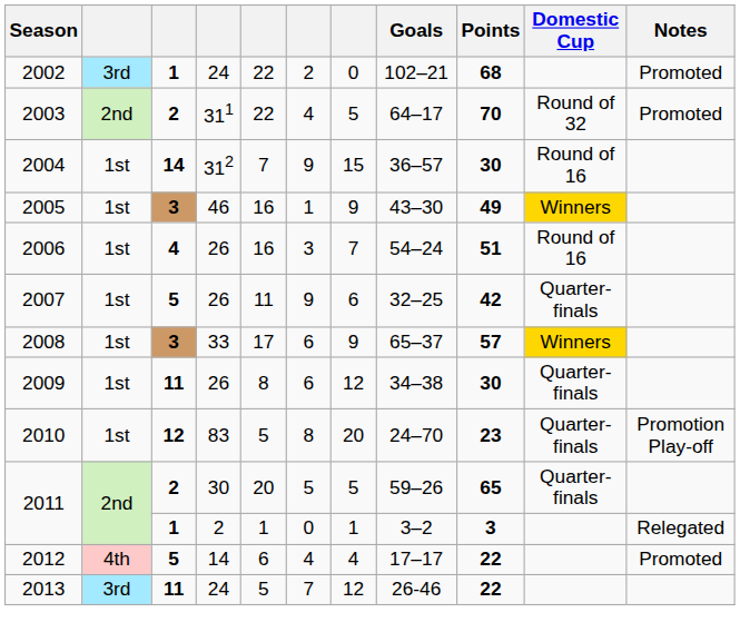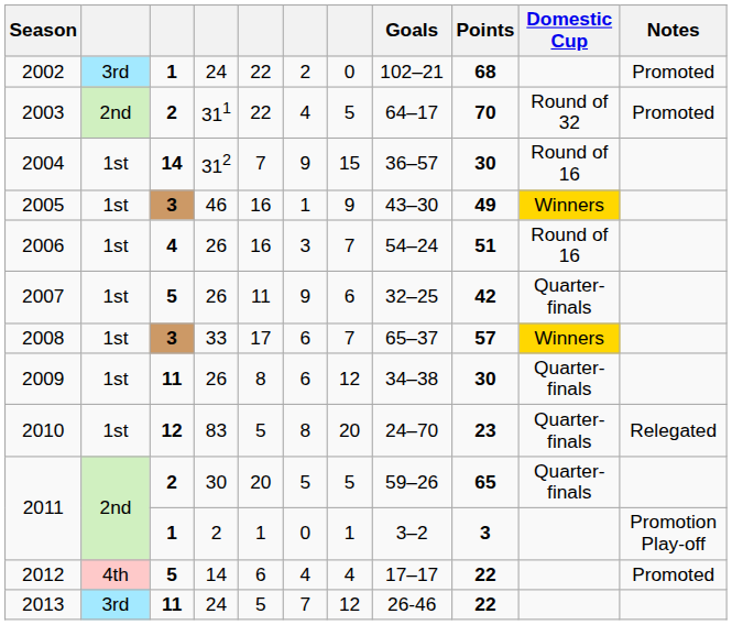 <table class="wikitable" style="text-align: center;">
 <tr>
 <th width=55>Season</th>
 <th width=50></th>
 <th width=30></th>
 <th width=30></th>
 <th width=30></th>
 <th width=30></th>
 <th width=30></th>
 <th width=60>Goals</th>
 <th width=45>Points</th>
 <th><a href='#'>Domestic Cup</a></th>
 <th>Notes</th>
 </tr>
 <tr>
 <td>2002</td>
 <td style="background:#A3E9FF">3rd</td>
 <td><strong>1</strong></td>
 <td>24</td>
 <td>22</td>
 <td>2</td>
 <td>0</td>
 <td>102–21</td>
 <td><strong>68</strong></td>
 <td></td>
 <td>Promoted</td>
 </tr>
 <tr>
 <td>2003</td>
 <td style="background:#D0F0C0">2nd</td>
 <td><strong>2</strong></td>
 <td>31<sup>1</sup></td>
 <td>22</td>
 <td>4</td>
 <td>5</td>
 <td>64–17</td>
 <td><strong>70</strong></td>
 <td>Round of 32</td>
 <td>Promoted</td>
 </tr>
 <tr>
 <td>2004</td>
 <td>1st</td>
 <td><strong>14</strong></td>
 <td>31<sup>2</sup></td>
 <td>7</td>
 <td>9</td>
 <td>15</td>
 <td>36–57</td>
 <td><strong>30</strong></td>
 <td>Round of 16</td>
 <td></td>
 </tr>
 <tr>
 <td>2005</td>
 <td>1st</td>
 <td style="background:#cc9966"><strong>3</strong></td>
 <td>46</td>
 <td>16</td>
 <td>1</td>
 <td>9</td>
 <td>43–30</td>
 <td><strong>49</strong></td>
 <td style="background:gold">Winners</td>
 <td></td>
 </tr>
 <tr>
 <td>2006</td>
 <td>1st</td>
 <td><strong>4</strong></td>
 <td>26</td>
 <td>16</td>
 <td>3</td>
 <td>7</td>
 <td>54–24</td>
 <td><strong>51</strong></td>
 <td>Round of 16</td>
 <td></td>
 </tr>
 <tr>
 <td>2007</td>
 <td>1st</td>
 <td><strong>5</strong></td>
 <td>26</td>
 <td>11</td>
 <td>9</td>
 <td>6</td>
 <td>32–25</td>
 <td><strong>42</strong></td>
 <td>Quarter-finals</td>
 <td></td>
 </tr>
 <tr>
 <td>2008</td>
 <td>1st</td>
 <td style="background:#cc9966"><strong>3</strong></td>
 <td>33</td>
 <td>17</td>
 <td>6</td>
-<td>9</td>
+<td>7</td>
 <td>65–37</td>
 <td><strong>57</strong></td>
 <td style="background:gold">Winners</td>
 <td></td>
 </tr>
 <tr>
 <td>2009</td>
 <td>1st</td>
 <td><strong>11</strong></td>
 <td>26</td>
 <td>8</td>
 <td>6</td>
 <td>12</td>
 <td>34–38</td>
 <td><strong>30</strong></td>
 <td>Quarter-finals</td>
 <td></td>
 </tr>
 <tr>
 <td>2010</td>
 <td>1st</td>
 <td><strong>12</strong></td>
 <td>83</td>
 <td>5</td>
 <td>8</td>
 <td>20</td>
 <td>24–70</td>
 <td><strong>23</strong></td>
 <td>Quarter-finals</td>
-<td>Promotion Play-off</td>
+<td>Relegated</td>
 </tr>
 <tr>
 <td rowspan="2">2011</td>
 <td style="background:#D0F0C0" rowspan="2">2nd</td>
 <td><strong>2</strong></td>
 <td>30</td>
 <td>20</td>
 <td>5</td>
 <td>5</td>
 <td>59–26</td>
 <td><strong>65</strong></td>
 <td>Quarter-finals</td>
 <td></td>
 </tr>
 <tr>
 <td><strong>1</strong></td>
 <td>2</td>
 <td>1</td>
 <td>0</td>
 <td>1</td>
 <td>3–2</td>
 <td><strong>3</strong></td>
 <td></td>
-<td>Relegated</td>
+<td>Promotion Play-off</td>
 </tr>
 <tr>
 <td>2012</td>
 <td style="background:#FEC9C9">4th</td>
 <td><strong>5</strong></td>
 <td>14</td>
 <td>6</td>
 <td>4</td>
 <td>4</td>
 <td>17–17</td>
 <td><strong>22</strong></td>
 <td></td>
 <td>Promoted</td>
 </tr>
 <tr>
 <td>2013</td>
 <td style="background:#A3E9FF">3rd</td>
 <td><strong>11</strong></td>
 <td>24</td>
 <td>5</td>
 <td>7</td>
 <td>12</td>
 <td>26-46</td>
 <td><strong>22</strong></td>
 <td></td>
 <td></td>
 </tr>
 </table>
